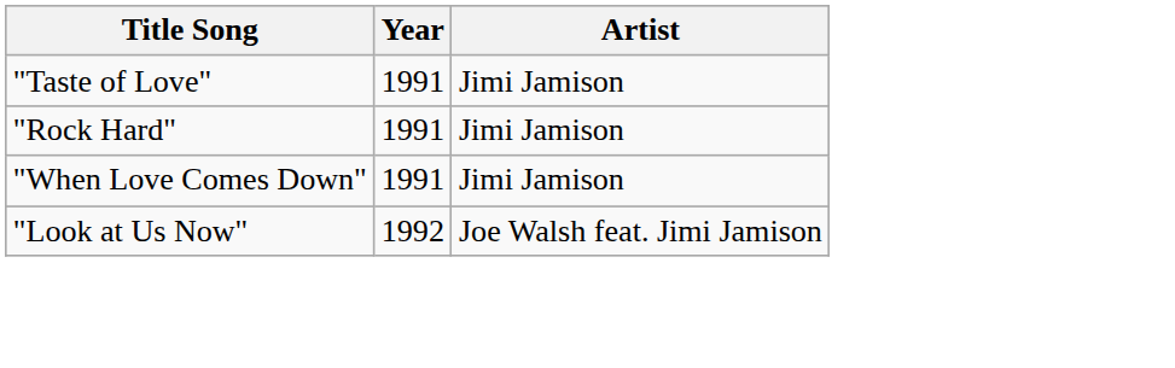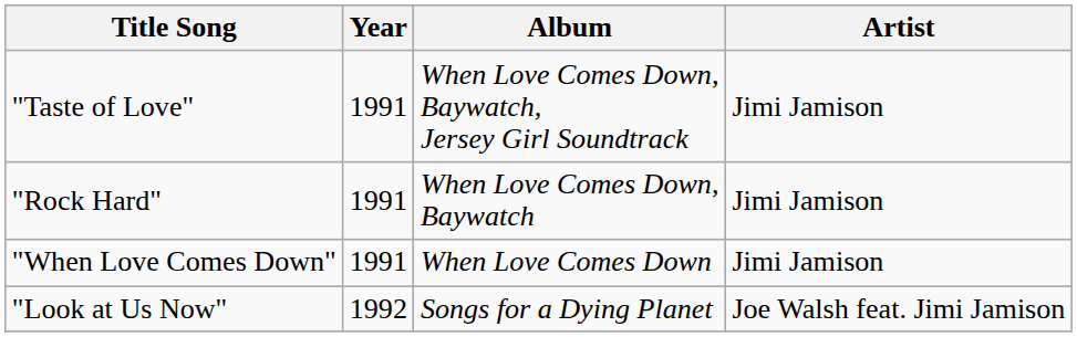 <table class="wikitable">
 <tr>
 <th>Title Song</th>
 <th>Year</th>
+<th>Album</th>
 <th>Artist</th>
 </tr>
 <tr>
 <td>"Taste of Love"</td>
 <td>1991</td>
+<td><em>When Love Comes Down,</em><br><em>Baywatch,</em><br><em>Jersey Girl Soundtrack</em></td>
 <td>Jimi Jamison</td>
 </tr>
 <tr>
 <td>"Rock Hard"</td>
 <td>1991</td>
+<td><em>When Love Comes Down,</em><br><em>Baywatch</em></td>
 <td>Jimi Jamison</td>
 </tr>
 <tr>
 <td>"When Love Comes Down"</td>
 <td>1991</td>
+<td><em>When Love Comes Down</em></td>
 <td>Jimi Jamison</td>
 </tr>
 <tr>
 <td>"Look at Us Now"</td>
 <td>1992</td>
+<td><em>Songs for a Dying Planet</em></td>
 <td>Joe Walsh feat. Jimi Jamison</td>
 </tr>
 </table>
